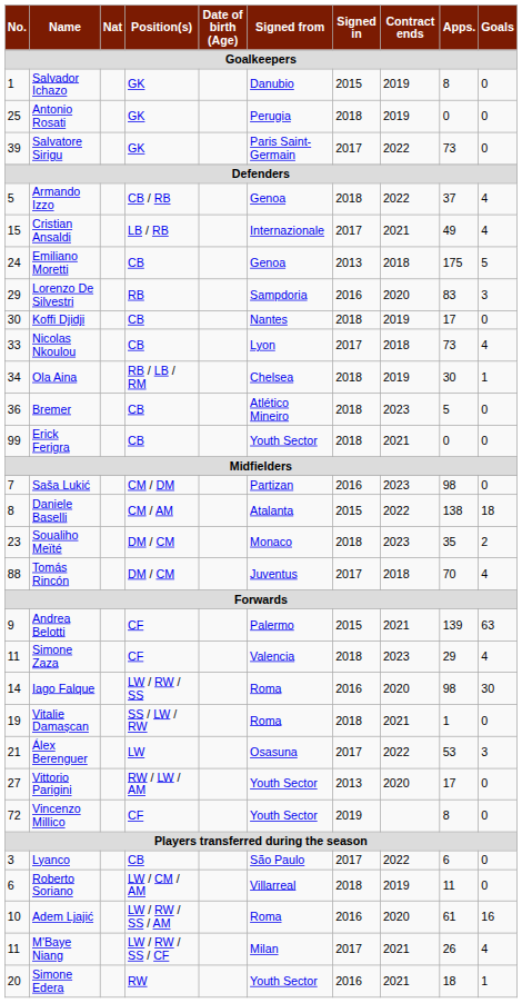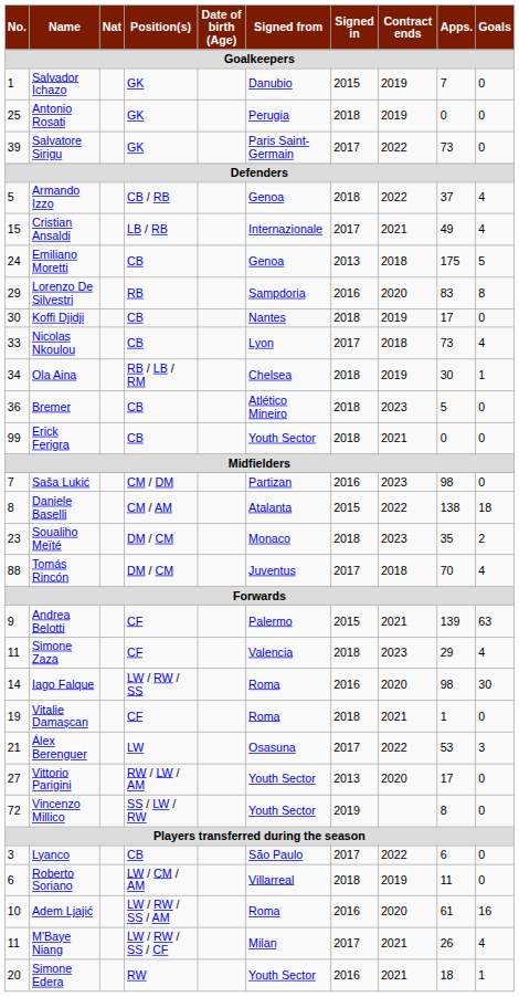 <table class="wikitable" style="text-align: left; font-size:90%" width=100%>
 <tr>
 <th style="background:#7B1B02; color:white; text-align:center;">No.</th>
 <th style="background:#7B1B02; color:white; text-align:center;">Name</th>
 <th style="background:#7B1B02; color:white; text-align:center;">Nat</th>
 <th style="background:#7B1B02; color:white; text-align:center;">Position(s)</th>
 <th style="background:#7B1B02; color:white; text-align:center;">Date of birth (Age)</th>
 <th style="background:#7B1B02; color:white; text-align:center;">Signed from</th>
 <th style="background:#7B1B02; color:white; text-align:center;">Signed in</th>
 <th style="background:#7B1B02; color:white; text-align:center;">Contract ends</th>
 <th style="background:#7B1B02; color:white; text-align:center;">Apps.</th>
 <th style="background:#7B1B02; color:white; text-align:center;">Goals</th>
 </tr>
 <tr>
 <th colspan=10 style="background:#DCDCDC; text-align:center;">Goalkeepers</th>
 </tr>
 <tr>
 <td>1</td>
 <td><a href='#'>Salvador Ichazo</a></td>
 <td></td>
 <td><a href='#'>GK</a></td>
 <td></td>
 <td> <a href='#'>Danubio</a></td>
 <td>2015</td>
 <td>2019</td>
-<td>8</td>
+<td>7</td>
 <td>0</td>
 </tr>
 <tr>
 <td>25</td>
 <td><a href='#'>Antonio Rosati</a></td>
 <td></td>
 <td><a href='#'>GK</a></td>
 <td></td>
 <td> <a href='#'>Perugia</a></td>
 <td>2018</td>
 <td>2019</td>
 <td>0</td>
 <td>0</td>
 </tr>
 <tr>
 <td>39</td>
 <td><a href='#'>Salvatore Sirigu</a></td>
 <td></td>
 <td><a href='#'>GK</a></td>
 <td></td>
 <td> <a href='#'>Paris Saint-Germain</a></td>
 <td>2017</td>
 <td>2022</td>
 <td>73</td>
 <td>0</td>
 </tr>
 <tr>
 <th colspan=10 style="background:#DCDCDC; text-align:center;">Defenders</th>
 </tr>
 <tr>
 <td>5</td>
 <td><a href='#'>Armando Izzo</a></td>
 <td></td>
 <td><a href='#'>CB</a> / <a href='#'>RB</a></td>
 <td></td>
 <td> <a href='#'>Genoa</a></td>
 <td>2018</td>
 <td>2022</td>
 <td>37</td>
 <td>4</td>
 </tr>
 <tr>
 <td>15</td>
 <td><a href='#'>Cristian Ansaldi</a></td>
 <td></td>
 <td><a href='#'>LB</a> / <a href='#'>RB</a></td>
 <td></td>
 <td> <a href='#'>Internazionale</a></td>
 <td>2017</td>
 <td>2021</td>
 <td>49</td>
 <td>4</td>
 </tr>
 <tr>
 <td>24</td>
 <td><a href='#'>Emiliano Moretti</a></td>
 <td></td>
 <td><a href='#'>CB</a></td>
 <td></td>
 <td> <a href='#'>Genoa</a></td>
 <td>2013</td>
 <td>2018</td>
 <td>175</td>
 <td>5</td>
 </tr>
 <tr>
 <td>29</td>
 <td><a href='#'>Lorenzo De Silvestri</a></td>
 <td></td>
 <td><a href='#'>RB</a></td>
 <td></td>
 <td> <a href='#'>Sampdoria</a></td>
 <td>2016</td>
 <td>2020</td>
 <td>83</td>
-<td>3</td>
+<td>8</td>
 </tr>
 <tr>
 <td>30</td>
 <td><a href='#'>Koffi Djidji</a></td>
 <td></td>
 <td><a href='#'>CB</a></td>
 <td></td>
 <td> <a href='#'>Nantes</a></td>
 <td>2018</td>
 <td>2019</td>
 <td>17</td>
 <td>0</td>
 </tr>
 <tr>
 <td>33</td>
 <td><a href='#'>Nicolas Nkoulou</a></td>
 <td></td>
 <td><a href='#'>CB</a></td>
 <td></td>
 <td> <a href='#'>Lyon</a></td>
 <td>2017</td>
 <td>2018</td>
 <td>73</td>
 <td>4</td>
 </tr>
 <tr>
 <td>34</td>
 <td><a href='#'>Ola Aina</a></td>
 <td></td>
 <td><a href='#'>RB</a> / <a href='#'>LB</a> / <a href='#'>RM</a></td>
 <td></td>
 <td> <a href='#'>Chelsea</a></td>
 <td>2018</td>
 <td>2019</td>
 <td>30</td>
 <td>1</td>
 </tr>
 <tr>
 <td>36</td>
 <td><a href='#'>Bremer</a></td>
 <td></td>
 <td><a href='#'>CB</a></td>
 <td></td>
 <td> <a href='#'>Atlético Mineiro</a></td>
 <td>2018</td>
 <td>2023</td>
 <td>5</td>
 <td>0</td>
 </tr>
 <tr>
 <td>99</td>
 <td><a href='#'>Erick Ferigra</a></td>
 <td></td>
 <td><a href='#'>CB</a></td>
 <td></td>
 <td> <a href='#'>Youth Sector</a></td>
 <td>2018</td>
 <td>2021</td>
 <td>0</td>
 <td>0</td>
 </tr>
 <tr>
 <th colspan=10 style="background:#DCDCDC; text-align:center;">Midfielders</th>
 </tr>
 <tr>
 <td>7</td>
 <td><a href='#'>Saša Lukić</a></td>
 <td></td>
 <td><a href='#'>CM</a> / <a href='#'>DM</a></td>
 <td></td>
 <td> <a href='#'>Partizan</a></td>
 <td>2016</td>
 <td>2023</td>
 <td>98</td>
 <td>0</td>
 </tr>
 <tr>
 <td>8</td>
 <td><a href='#'>Daniele Baselli</a></td>
 <td></td>
 <td><a href='#'>CM</a> / <a href='#'>AM</a></td>
 <td></td>
 <td> <a href='#'>Atalanta</a></td>
 <td>2015</td>
 <td>2022</td>
 <td>138</td>
 <td>18</td>
 </tr>
 <tr>
 <td>23</td>
 <td><a href='#'>Soualiho Meïté</a></td>
 <td></td>
 <td><a href='#'>DM</a> / <a href='#'>CM</a></td>
 <td></td>
 <td> <a href='#'>Monaco</a></td>
 <td>2018</td>
 <td>2023</td>
 <td>35</td>
 <td>2</td>
 </tr>
 <tr>
 <td>88</td>
 <td><a href='#'>Tomás Rincón</a></td>
 <td></td>
 <td><a href='#'>DM</a> / <a href='#'>CM</a></td>
 <td></td>
 <td> <a href='#'>Juventus</a></td>
 <td>2017</td>
 <td>2018</td>
 <td>70</td>
 <td>4</td>
 </tr>
 <tr>
 <th colspan=10 style="background:#DCDCDC; text-align:center;">Forwards</th>
 </tr>
 <tr>
 <td>9</td>
 <td><a href='#'>Andrea Belotti</a></td>
 <td></td>
 <td><a href='#'>CF</a></td>
 <td></td>
 <td> <a href='#'>Palermo</a></td>
 <td>2015</td>
 <td>2021</td>
 <td>139</td>
 <td>63</td>
 </tr>
 <tr>
 <td>11</td>
 <td><a href='#'>Simone Zaza</a></td>
 <td></td>
 <td><a href='#'>CF</a></td>
 <td></td>
 <td> <a href='#'>Valencia</a></td>
 <td>2018</td>
 <td>2023</td>
 <td>29</td>
 <td>4</td>
 </tr>
 <tr>
 <td>14</td>
 <td><a href='#'>Iago Falque</a></td>
 <td></td>
 <td><a href='#'>LW</a> / <a href='#'>RW</a> / <a href='#'>SS</a></td>
 <td></td>
 <td> <a href='#'>Roma</a></td>
 <td>2016</td>
 <td>2020</td>
 <td>98</td>
 <td>30</td>
 </tr>
 <tr>
 <td>19</td>
 <td><a href='#'>Vitalie Damașcan</a></td>
 <td></td>
-<td><a href='#'>SS</a> / <a href='#'>LW</a> / <a href='#'>RW</a></td>
+<td><a href='#'>CF</a></td>
 <td></td>
 <td> <a href='#'>Roma</a></td>
 <td>2018</td>
 <td>2021</td>
 <td>1</td>
 <td>0</td>
 </tr>
 <tr>
 <td>21</td>
 <td><a href='#'>Álex Berenguer</a></td>
 <td></td>
 <td><a href='#'>LW</a></td>
 <td></td>
 <td> <a href='#'>Osasuna</a></td>
 <td>2017</td>
 <td>2022</td>
 <td>53</td>
 <td>3</td>
 </tr>
 <tr>
 <td>27</td>
 <td><a href='#'>Vittorio Parigini</a></td>
 <td></td>
 <td><a href='#'>RW</a> / <a href='#'>LW</a> / <a href='#'>AM</a></td>
 <td></td>
 <td> <a href='#'>Youth Sector</a></td>
 <td>2013</td>
 <td>2020</td>
 <td>17</td>
 <td>0</td>
 </tr>
 <tr>
 <td>72</td>
 <td><a href='#'>Vincenzo Millico</a></td>
 <td></td>
-<td><a href='#'>CF</a></td>
+<td><a href='#'>SS</a> / <a href='#'>LW</a> / <a href='#'>RW</a></td>
 <td></td>
 <td> <a href='#'>Youth Sector</a></td>
 <td>2019</td>
 <td></td>
 <td>8</td>
 <td>0</td>
 </tr>
 <tr>
 <th colspan=10 style="background:#DCDCDC; text-align:center;">Players transferred during the season</th>
 </tr>
 <tr>
 <td>3</td>
 <td><a href='#'>Lyanco</a></td>
 <td></td>
 <td><a href='#'>CB</a></td>
 <td></td>
 <td> <a href='#'>São Paulo</a></td>
 <td>2017</td>
 <td>2022</td>
 <td>6</td>
 <td>0</td>
 </tr>
 <tr>
 <td>6</td>
 <td><a href='#'>Roberto Soriano</a></td>
 <td></td>
 <td><a href='#'>LW</a> / <a href='#'>CM</a> / <a href='#'>AM</a></td>
 <td></td>
 <td> <a href='#'>Villarreal</a></td>
 <td>2018</td>
 <td>2019</td>
 <td>11</td>
 <td>0</td>
 </tr>
 <tr>
 <td>10</td>
 <td><a href='#'>Adem Ljajić</a></td>
 <td></td>
 <td><a href='#'>LW</a> / <a href='#'>RW</a> / <a href='#'>SS</a> / <a href='#'>AM</a></td>
 <td></td>
 <td> <a href='#'>Roma</a></td>
 <td>2016</td>
 <td>2020</td>
 <td>61</td>
 <td>16</td>
 </tr>
 <tr>
 <td>11</td>
 <td><a href='#'>M'Baye Niang</a></td>
 <td></td>
 <td><a href='#'>LW</a> / <a href='#'>RW</a> / <a href='#'>SS</a> / <a href='#'>CF</a></td>
 <td></td>
 <td> <a href='#'>Milan</a></td>
 <td>2017</td>
 <td>2021</td>
 <td>26</td>
 <td>4</td>
 </tr>
 <tr>
 <td>20</td>
 <td><a href='#'>Simone Edera</a></td>
 <td></td>
 <td><a href='#'>RW</a></td>
 <td></td>
 <td> <a href='#'>Youth Sector</a></td>
 <td>2016</td>
 <td>2021</td>
 <td>18</td>
 <td>1</td>
 </tr>
 </table>
